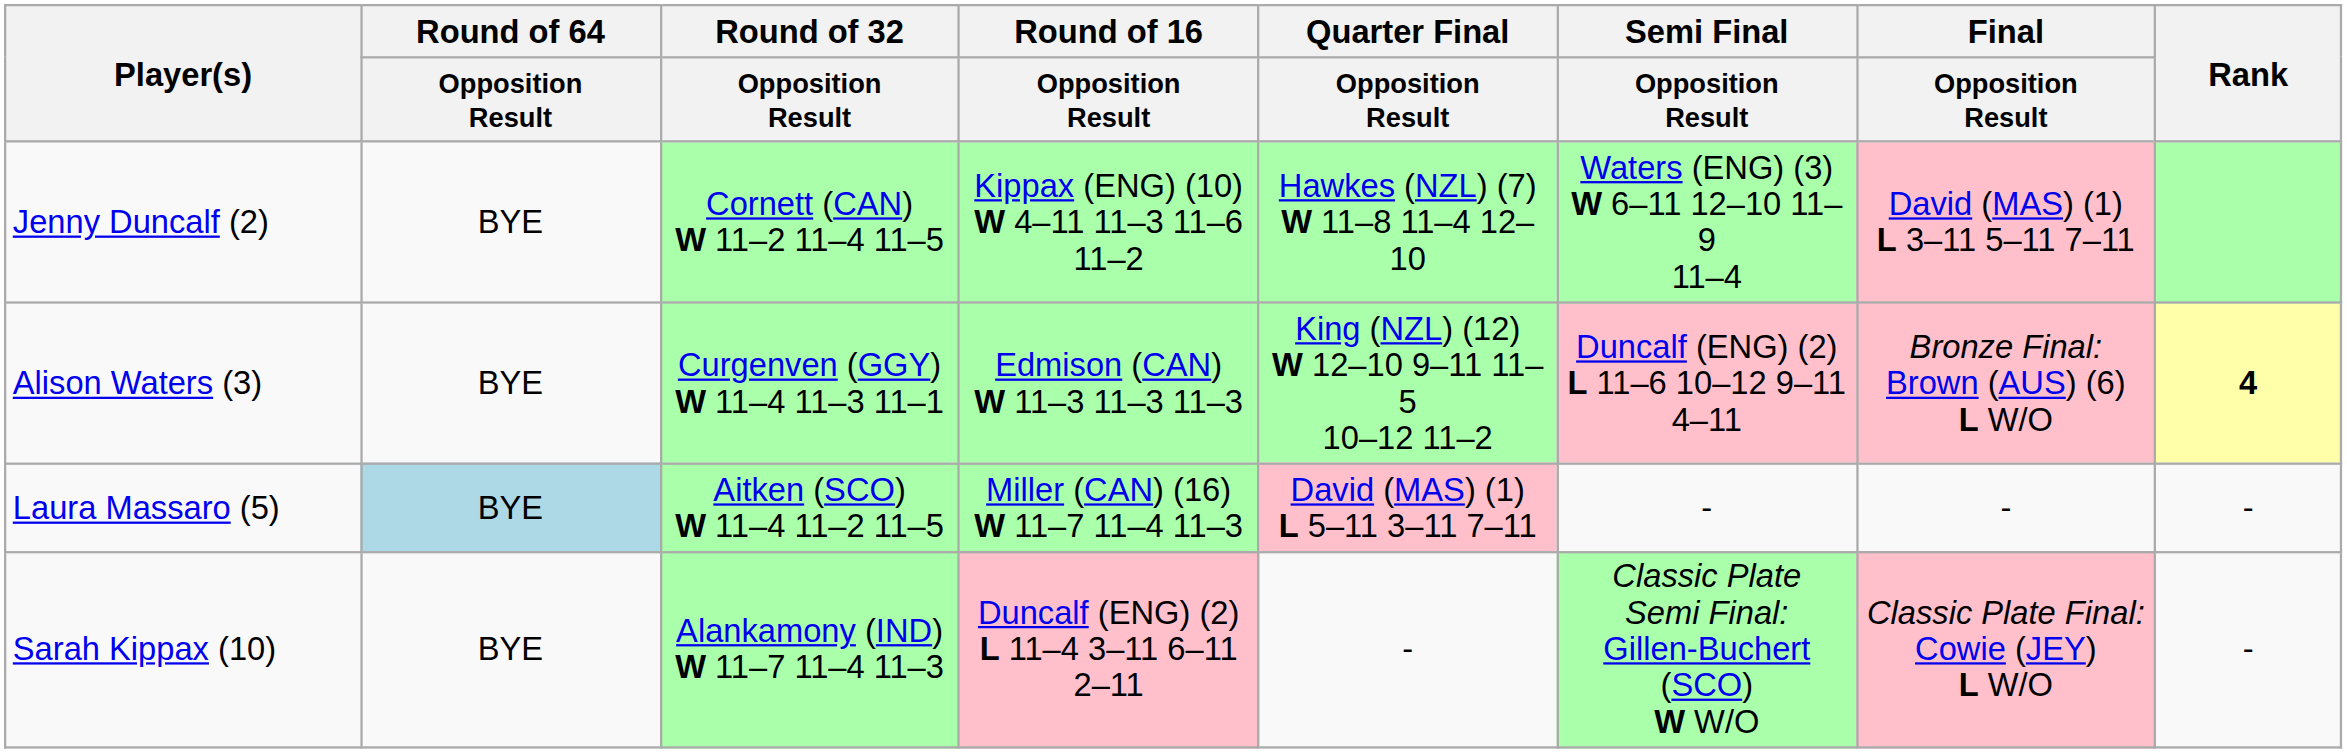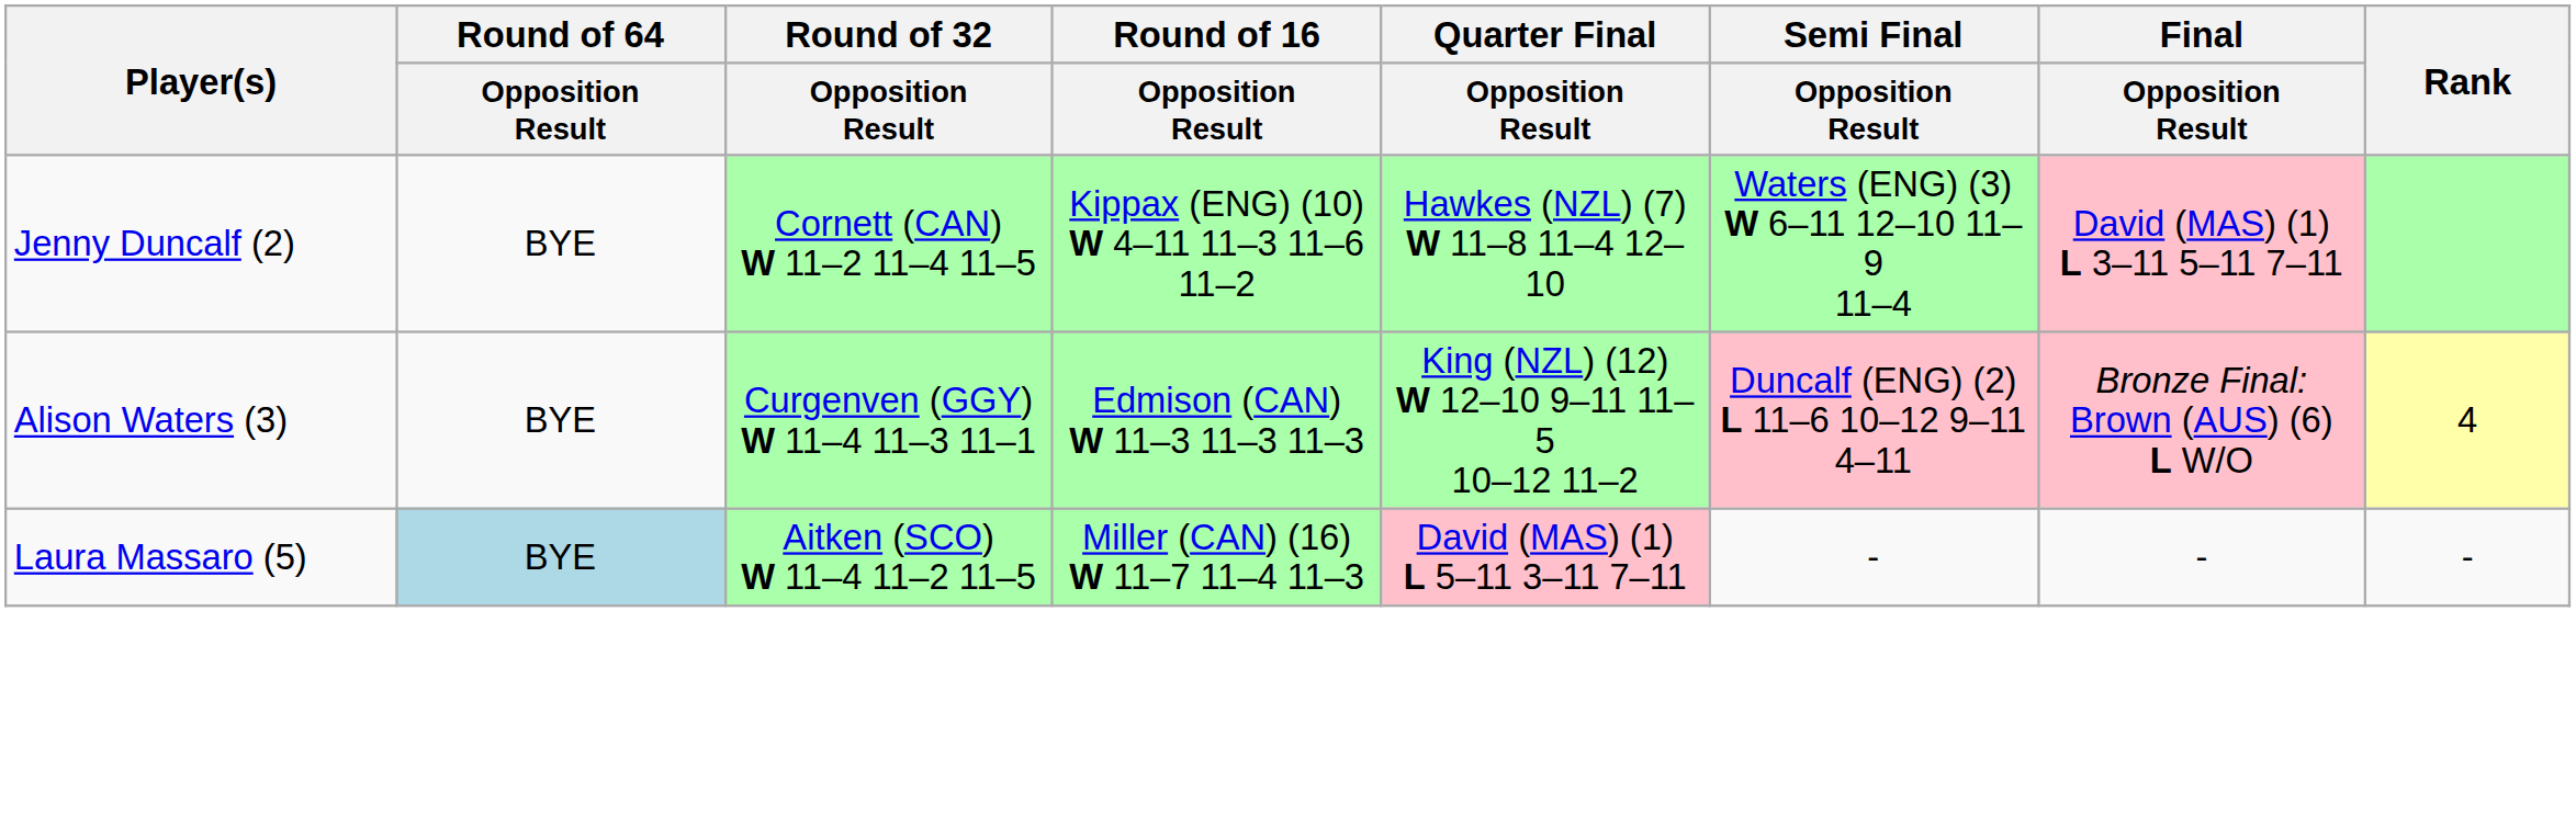 <table class=wikitable style="font-size:90%">
 <tr>
 <th rowspan="2" style="width:150px;">Player(s)</th>
 <th width=125>Round of 64</th>
 <th width=125>Round of 32</th>
 <th width=125>Round of 16</th>
 <th width=125>Quarter Final</th>
 <th width=125>Semi Final</th>
 <th width=125>Final</th>
 <th rowspan="2" style="width:75px;">Rank</th>
 </tr>
 <tr>
 <th style="line-height:1em"><small>Opposition<br>Result</small></th>
 <th style="line-height:1em"><small>Opposition<br>Result</small></th>
 <th style="line-height:1em"><small>Opposition<br>Result</small></th>
 <th style="line-height:1em"><small>Opposition<br>Result</small></th>
 <th style="line-height:1em"><small>Opposition<br>Result</small></th>
 <th style="line-height:1em"><small>Opposition<br>Result</small></th>
 </tr>
 <tr>
 <td><a href='#'>Jenny Duncalf</a> (2)</td>
 <td style="text-align:center;">BYE</td>
 <td style="text-align:center; background:#afa;"> <a href='#'>Cornett</a> (<a href='#'>CAN</a>)<br><strong>W</strong> 11–2 11–4 11–5</td>
 <td style="text-align:center; background:#afa;"> <a href='#'>Kippax</a> (ENG) (10)<br><strong>W</strong> 4–11 11–3 11–6<br>11–2</td>
 <td style="text-align:center; background:#afa;"> <a href='#'>Hawkes</a> (<a href='#'>NZL</a>) (7)<br><strong>W</strong> 11–8 11–4 12–10</td>
 <td style="text-align:center; background:#afa;"> <a href='#'>Waters</a> (ENG) (3)<br><strong>W</strong> 6–11 12–10 11–9<br>11–4</td>
 <td style="text-align:center; background:pink;"> <a href='#'>David</a> (<a href='#'>MAS</a>) (1)<br><strong>L</strong> 3–11 5–11 7–11</td>
 <td style="text-align:center; background:#afa;"></td>
 </tr>
 <tr>
 <td><a href='#'>Alison Waters</a> (3)</td>
 <td style="text-align:center;">BYE</td>
 <td style="text-align:center; background:#afa;"> <a href='#'>Curgenven</a> (<a href='#'>GGY</a>)<br><strong>W</strong> 11–4 11–3 11–1</td>
 <td style="text-align:center; background:#afa;"> <a href='#'>Edmison</a> (<a href='#'>CAN</a>)<br><strong>W</strong> 11–3 11–3 11–3</td>
 <td style="text-align:center; background:#afa;"> <a href='#'>King</a> (<a href='#'>NZL</a>) (12)<br><strong>W</strong> 12–10 9–11 11–5<br>10–12 11–2</td>
 <td style="text-align:center; background:pink;"> <a href='#'>Duncalf</a> (ENG) (2)<br><strong>L</strong> 11–6 10–12 9–11<br>4–11</td>
 <td style="text-align:center; background:pink;"><em>Bronze Final:</em><br> <a href='#'>Brown</a> (<a href='#'>AUS</a>) (6)<br><strong>L</strong> W/O</td>
-<td style="text-align:center; background:#ffa;"><strong>4</strong></td>
+<td style="text-align:center; background:#ffa;">4</td>
 </tr>
 <tr>
 <td><a href='#'>Laura Massaro</a> (5)</td>
 <td style="background: lightblue; text-align:center;">BYE</td>
 <td style="text-align:center; background:#afa;"> <a href='#'>Aitken</a> (<a href='#'>SCO</a>)<br><strong>W</strong> 11–4 11–2 11–5</td>
 <td style="text-align:center; background:#afa;"> <a href='#'>Miller</a> (<a href='#'>CAN</a>) (16)<br><strong>W</strong> 11–7 11–4 11–3</td>
 <td style="text-align:center; background:pink;"> <a href='#'>David</a> (<a href='#'>MAS</a>) (1)<br><strong>L</strong> 5–11 3–11 7–11</td>
 <td style="text-align:center;">-</td>
 <td style="text-align:center;">-</td>
 <td style="text-align:center;">-</td>
 </tr>
-<tr>
-<td><a href='#'>Sarah Kippax</a> (10)</td>
-<td style="text-align:center;">BYE</td>
-<td style="text-align:center; background:#afa;"> <a href='#'>Alankamony</a> (<a href='#'>IND</a>)<br><strong>W</strong> 11–7 11–4 11–3</td>
-<td style="text-align:center; background:pink;"> <a href='#'>Duncalf</a> (ENG) (2)<br><strong>L</strong> 11–4 3–11 6–11<br>2–11</td>
-<td style="text-align:center;">-</td>
-<td style="text-align:center; background:#afa;"><em>Classic Plate<br>Semi Final:</em><br> <a href='#'>Gillen-Buchert</a> (<a href='#'>SCO</a>)<br><strong>W</strong> W/O</td>
-<td style="text-align:center; background:pink;"><em>Classic Plate Final:</em><br> <a href='#'>Cowie</a> (<a href='#'>JEY</a>)<br><strong>L</strong> W/O</td>
-<td style="text-align:center;">-</td>
-</tr>
 </table>
